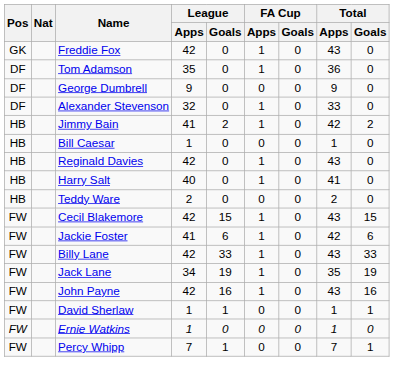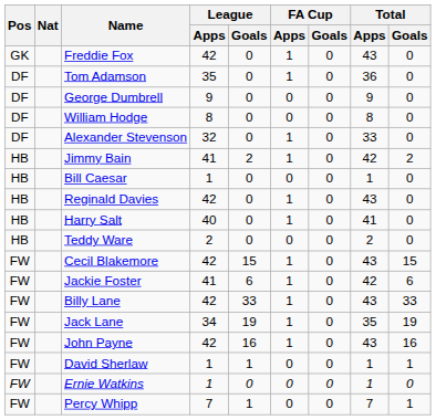 <table class="wikitable" style="text-align:center">
 <tr>
 <th rowspan="2">Pos</th>
 <th rowspan="2">Nat</th>
 <th rowspan="2">Name</th>
 <th colspan="2" style="width:85px;">League</th>
 <th colspan="2" style="width:85px;">FA Cup</th>
 <th colspan="2" style="width:85px;">Total</th>
 </tr>
 <tr>
 <th>Apps</th>
 <th>Goals</th>
 <th>Apps</th>
 <th>Goals</th>
 <th>Apps</th>
 <th>Goals</th>
 </tr>
 <tr>
 <td>GK</td>
 <td></td>
 <td style="text-align:left;"><a href='#'>Freddie Fox</a></td>
 <td>42</td>
 <td>0</td>
 <td>1</td>
 <td>0</td>
 <td>43</td>
 <td>0</td>
 </tr>
 <tr>
 <td>DF</td>
 <td></td>
 <td style="text-align:left;"><a href='#'>Tom Adamson</a></td>
 <td>35</td>
 <td>0</td>
 <td>1</td>
 <td>0</td>
 <td>36</td>
 <td>0</td>
 </tr>
 <tr>
 <td>DF</td>
 <td></td>
 <td style="text-align:left;"><a href='#'>George Dumbrell</a></td>
 <td>9</td>
 <td>0</td>
 <td>0</td>
 <td>0</td>
 <td>9</td>
+<td>0</td>
+</tr>
+<tr>
+<td>DF</td>
+<td></td>
+<td style="text-align:left;"><a href='#'>William Hodge</a></td>
+<td>8</td>
+<td>0</td>
+<td>0</td>
+<td>0</td>
+<td>8</td>
 <td>0</td>
 </tr>
 <tr>
 <td>DF</td>
 <td></td>
 <td style="text-align:left;"><a href='#'>Alexander Stevenson</a></td>
 <td>32</td>
 <td>0</td>
 <td>1</td>
 <td>0</td>
 <td>33</td>
 <td>0</td>
 </tr>
 <tr>
 <td>HB</td>
 <td></td>
 <td style="text-align:left;"><a href='#'>Jimmy Bain</a></td>
 <td>41</td>
 <td>2</td>
 <td>1</td>
 <td>0</td>
 <td>42</td>
 <td>2</td>
 </tr>
 <tr>
 <td>HB</td>
 <td></td>
 <td style="text-align:left;"><a href='#'>Bill Caesar</a></td>
 <td>1</td>
 <td>0</td>
 <td>0</td>
 <td>0</td>
 <td>1</td>
 <td>0</td>
 </tr>
 <tr>
 <td>HB</td>
 <td></td>
 <td style="text-align:left;"><a href='#'>Reginald Davies</a></td>
 <td>42</td>
 <td>0</td>
 <td>1</td>
 <td>0</td>
 <td>43</td>
 <td>0</td>
 </tr>
 <tr>
 <td>HB</td>
 <td></td>
 <td style="text-align:left;"><a href='#'>Harry Salt</a></td>
 <td>40</td>
 <td>0</td>
 <td>1</td>
 <td>0</td>
 <td>41</td>
 <td>0</td>
 </tr>
 <tr>
 <td>HB</td>
 <td></td>
 <td style="text-align:left;"><a href='#'>Teddy Ware</a></td>
 <td>2</td>
 <td>0</td>
 <td>0</td>
 <td>0</td>
 <td>2</td>
 <td>0</td>
 </tr>
 <tr>
 <td>FW</td>
 <td></td>
 <td style="text-align:left;"><a href='#'>Cecil Blakemore</a></td>
 <td>42</td>
 <td>15</td>
 <td>1</td>
 <td>0</td>
 <td>43</td>
 <td>15</td>
 </tr>
 <tr>
 <td>FW</td>
 <td></td>
 <td style="text-align:left;"><a href='#'>Jackie Foster</a></td>
 <td>41</td>
 <td>6</td>
 <td>1</td>
 <td>0</td>
 <td>42</td>
 <td>6</td>
 </tr>
 <tr>
 <td>FW</td>
 <td></td>
 <td style="text-align:left;"><a href='#'>Billy Lane</a></td>
 <td>42</td>
 <td>33</td>
 <td>1</td>
 <td>0</td>
 <td>43</td>
 <td>33</td>
 </tr>
 <tr>
 <td>FW</td>
 <td><em></em></td>
 <td style="text-align:left;"><a href='#'>Jack Lane</a></td>
 <td>34</td>
 <td>19</td>
 <td>1</td>
 <td>0</td>
 <td>35</td>
 <td>19</td>
 </tr>
 <tr>
 <td>FW</td>
 <td></td>
 <td style="text-align:left;"><a href='#'>John Payne</a></td>
 <td>42</td>
 <td>16</td>
 <td>1</td>
 <td>0</td>
 <td>43</td>
 <td>16</td>
 </tr>
 <tr>
 <td>FW</td>
 <td></td>
 <td style="text-align:left;"><a href='#'>David Sherlaw</a></td>
 <td>1</td>
 <td>1</td>
 <td>0</td>
 <td>0</td>
 <td>1</td>
 <td>1</td>
 </tr>
 <tr>
 <td><em>FW</em></td>
 <td><em></em></td>
 <td style="text-align:left;"><a href='#'><em>Ernie Watkins</em></a></td>
 <td><em>1</em></td>
 <td><em>0</em></td>
 <td><em>0</em></td>
 <td><em>0</em></td>
 <td><em>1</em></td>
 <td><em>0</em></td>
 </tr>
 <tr>
 <td>FW</td>
 <td></td>
 <td style="text-align:left;"><a href='#'>Percy Whipp</a></td>
 <td>7</td>
 <td>1</td>
 <td>0</td>
 <td>0</td>
 <td>7</td>
 <td>1</td>
 </tr>
 </table>
